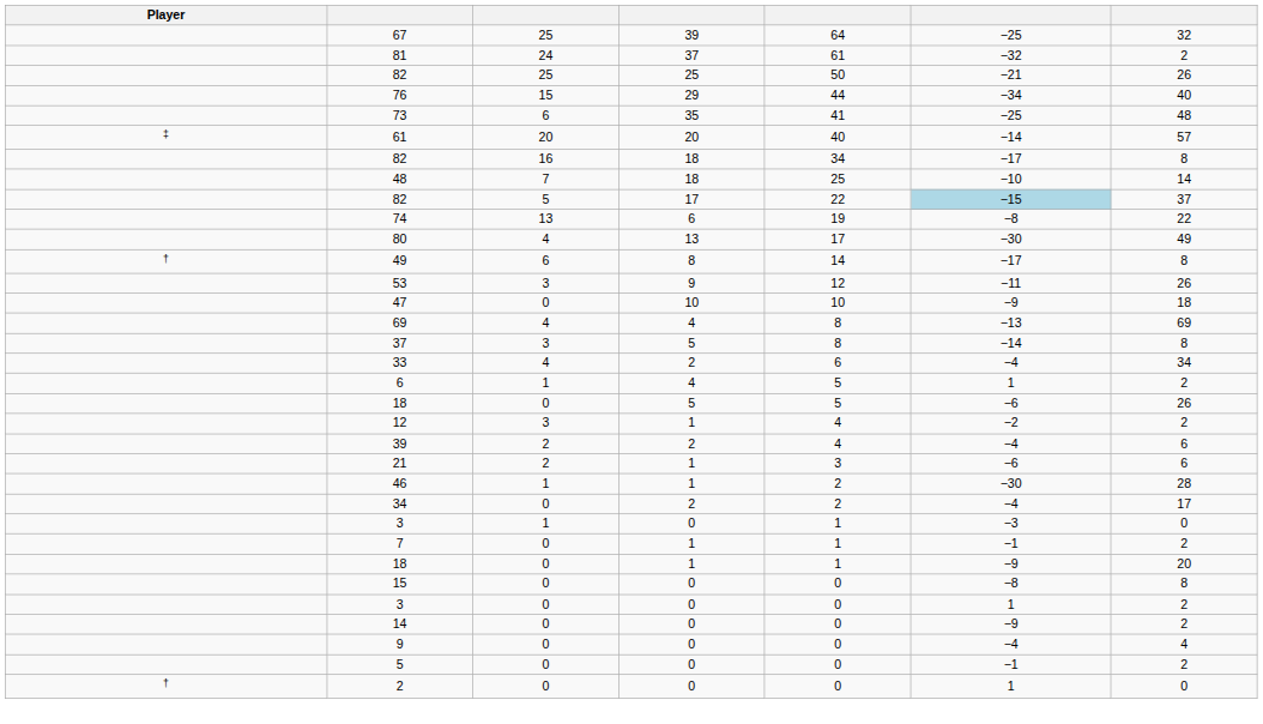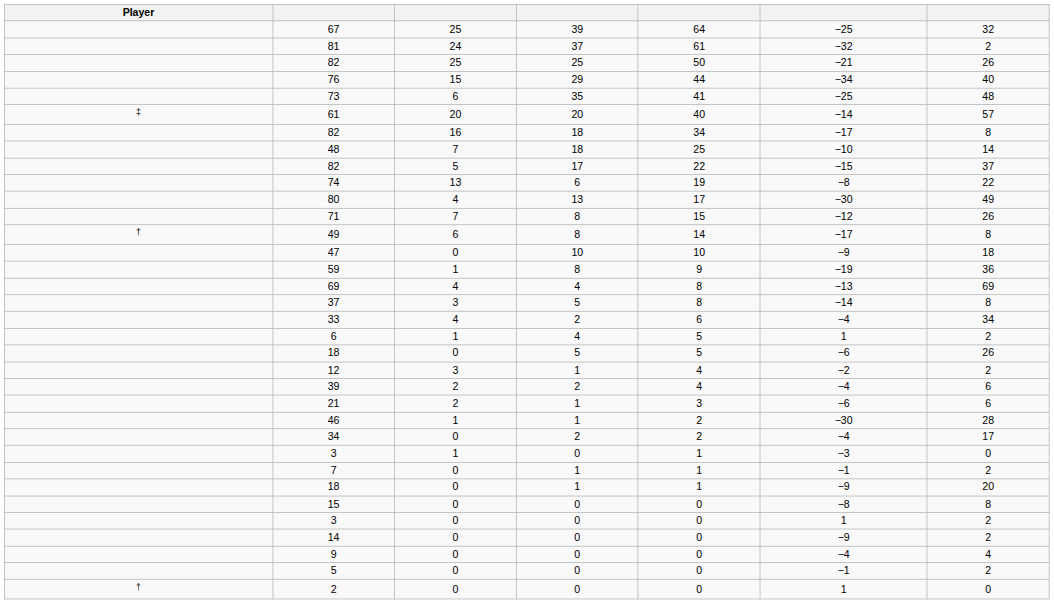 <table class="wikitable sortable" style="width:100%; text-align:center;">
 <tr>
 <th>Player</th>
 <th></th>
 <th></th>
 <th></th>
 <th></th>
 <th data-sort-type="number"></th>
 <th></th>
 </tr>
 <tr>
 <td></td>
 <td>67</td>
 <td>25</td>
 <td>39</td>
 <td>64</td>
 <td>−25</td>
 <td>32</td>
 </tr>
 <tr>
 <td></td>
 <td>81</td>
 <td>24</td>
 <td>37</td>
 <td>61</td>
 <td>−32</td>
 <td>2</td>
 </tr>
 <tr>
 <td></td>
 <td>82</td>
 <td>25</td>
 <td>25</td>
 <td>50</td>
 <td>−21</td>
 <td>26</td>
 </tr>
 <tr>
 <td></td>
 <td>76</td>
 <td>15</td>
 <td>29</td>
 <td>44</td>
 <td>−34</td>
 <td>40</td>
 </tr>
 <tr>
 <td></td>
 <td>73</td>
 <td>6</td>
 <td>35</td>
 <td>41</td>
 <td>−25</td>
 <td>48</td>
 </tr>
 <tr>
 <td><sup>‡</sup></td>
 <td>61</td>
 <td>20</td>
 <td>20</td>
 <td>40</td>
 <td>−14</td>
 <td>57</td>
 </tr>
 <tr>
 <td></td>
 <td>82</td>
 <td>16</td>
 <td>18</td>
 <td>34</td>
 <td>−17</td>
 <td>8</td>
 </tr>
 <tr>
 <td></td>
 <td>48</td>
 <td>7</td>
 <td>18</td>
 <td>25</td>
 <td>−10</td>
 <td>14</td>
 </tr>
 <tr>
 <td></td>
 <td>82</td>
 <td>5</td>
 <td>17</td>
 <td>22</td>
-<td style="background: lightblue;">−15</td>
+<td>−15</td>
 <td>37</td>
 </tr>
 <tr>
 <td></td>
 <td>74</td>
 <td>13</td>
 <td>6</td>
 <td>19</td>
 <td>−8</td>
 <td>22</td>
 </tr>
 <tr>
 <td></td>
 <td>80</td>
 <td>4</td>
 <td>13</td>
 <td>17</td>
 <td>−30</td>
 <td>49</td>
 </tr>
 <tr>
+<td></td>
+<td>71</td>
+<td>7</td>
+<td>8</td>
+<td>15</td>
+<td>−12</td>
+<td>26</td>
+</tr>
+<tr>
 <td><sup>†</sup></td>
 <td>49</td>
 <td>6</td>
 <td>8</td>
 <td>14</td>
 <td>−17</td>
 <td>8</td>
 </tr>
 <tr>
 <td></td>
-<td>53</td>
-<td>3</td>
-<td>9</td>
-<td>12</td>
-<td>−11</td>
-<td>26</td>
-</tr>
-<tr>
-<td></td>
 <td>47</td>
 <td>0</td>
 <td>10</td>
 <td>10</td>
 <td>−9</td>
 <td>18</td>
+</tr>
+<tr>
+<td></td>
+<td>59</td>
+<td>1</td>
+<td>8</td>
+<td>9</td>
+<td>−19</td>
+<td>36</td>
 </tr>
 <tr>
 <td></td>
 <td>69</td>
 <td>4</td>
 <td>4</td>
 <td>8</td>
 <td>−13</td>
 <td>69</td>
 </tr>
 <tr>
 <td></td>
 <td>37</td>
 <td>3</td>
 <td>5</td>
 <td>8</td>
 <td>−14</td>
 <td>8</td>
 </tr>
 <tr>
 <td></td>
 <td>33</td>
 <td>4</td>
 <td>2</td>
 <td>6</td>
 <td>−4</td>
 <td>34</td>
 </tr>
 <tr>
 <td></td>
 <td>6</td>
 <td>1</td>
 <td>4</td>
 <td>5</td>
 <td>1</td>
 <td>2</td>
 </tr>
 <tr>
 <td></td>
 <td>18</td>
 <td>0</td>
 <td>5</td>
 <td>5</td>
 <td>−6</td>
 <td>26</td>
 </tr>
 <tr>
 <td></td>
 <td>12</td>
 <td>3</td>
 <td>1</td>
 <td>4</td>
 <td>−2</td>
 <td>2</td>
 </tr>
 <tr>
 <td></td>
 <td>39</td>
 <td>2</td>
 <td>2</td>
 <td>4</td>
 <td>−4</td>
 <td>6</td>
 </tr>
 <tr>
 <td></td>
 <td>21</td>
 <td>2</td>
 <td>1</td>
 <td>3</td>
 <td>−6</td>
 <td>6</td>
 </tr>
 <tr>
 <td></td>
 <td>46</td>
 <td>1</td>
 <td>1</td>
 <td>2</td>
 <td>−30</td>
 <td>28</td>
 </tr>
 <tr>
 <td></td>
 <td>34</td>
 <td>0</td>
 <td>2</td>
 <td>2</td>
 <td>−4</td>
 <td>17</td>
 </tr>
 <tr>
 <td></td>
 <td>3</td>
 <td>1</td>
 <td>0</td>
 <td>1</td>
 <td>−3</td>
 <td>0</td>
 </tr>
 <tr>
 <td></td>
 <td>7</td>
 <td>0</td>
 <td>1</td>
 <td>1</td>
 <td>−1</td>
 <td>2</td>
 </tr>
 <tr>
 <td></td>
 <td>18</td>
 <td>0</td>
 <td>1</td>
 <td>1</td>
 <td>−9</td>
 <td>20</td>
 </tr>
 <tr>
 <td></td>
 <td>15</td>
 <td>0</td>
 <td>0</td>
 <td>0</td>
 <td>−8</td>
 <td>8</td>
 </tr>
 <tr>
 <td></td>
 <td>3</td>
 <td>0</td>
 <td>0</td>
 <td>0</td>
 <td>1</td>
 <td>2</td>
 </tr>
 <tr>
 <td></td>
 <td>14</td>
 <td>0</td>
 <td>0</td>
 <td>0</td>
 <td>−9</td>
 <td>2</td>
 </tr>
 <tr>
 <td></td>
 <td>9</td>
 <td>0</td>
 <td>0</td>
 <td>0</td>
 <td>−4</td>
 <td>4</td>
 </tr>
 <tr>
 <td></td>
 <td>5</td>
 <td>0</td>
 <td>0</td>
 <td>0</td>
 <td>−1</td>
 <td>2</td>
 </tr>
 <tr>
 <td><sup>†</sup></td>
 <td>2</td>
 <td>0</td>
 <td>0</td>
 <td>0</td>
 <td>1</td>
 <td>0</td>
 </tr>
 </table>
